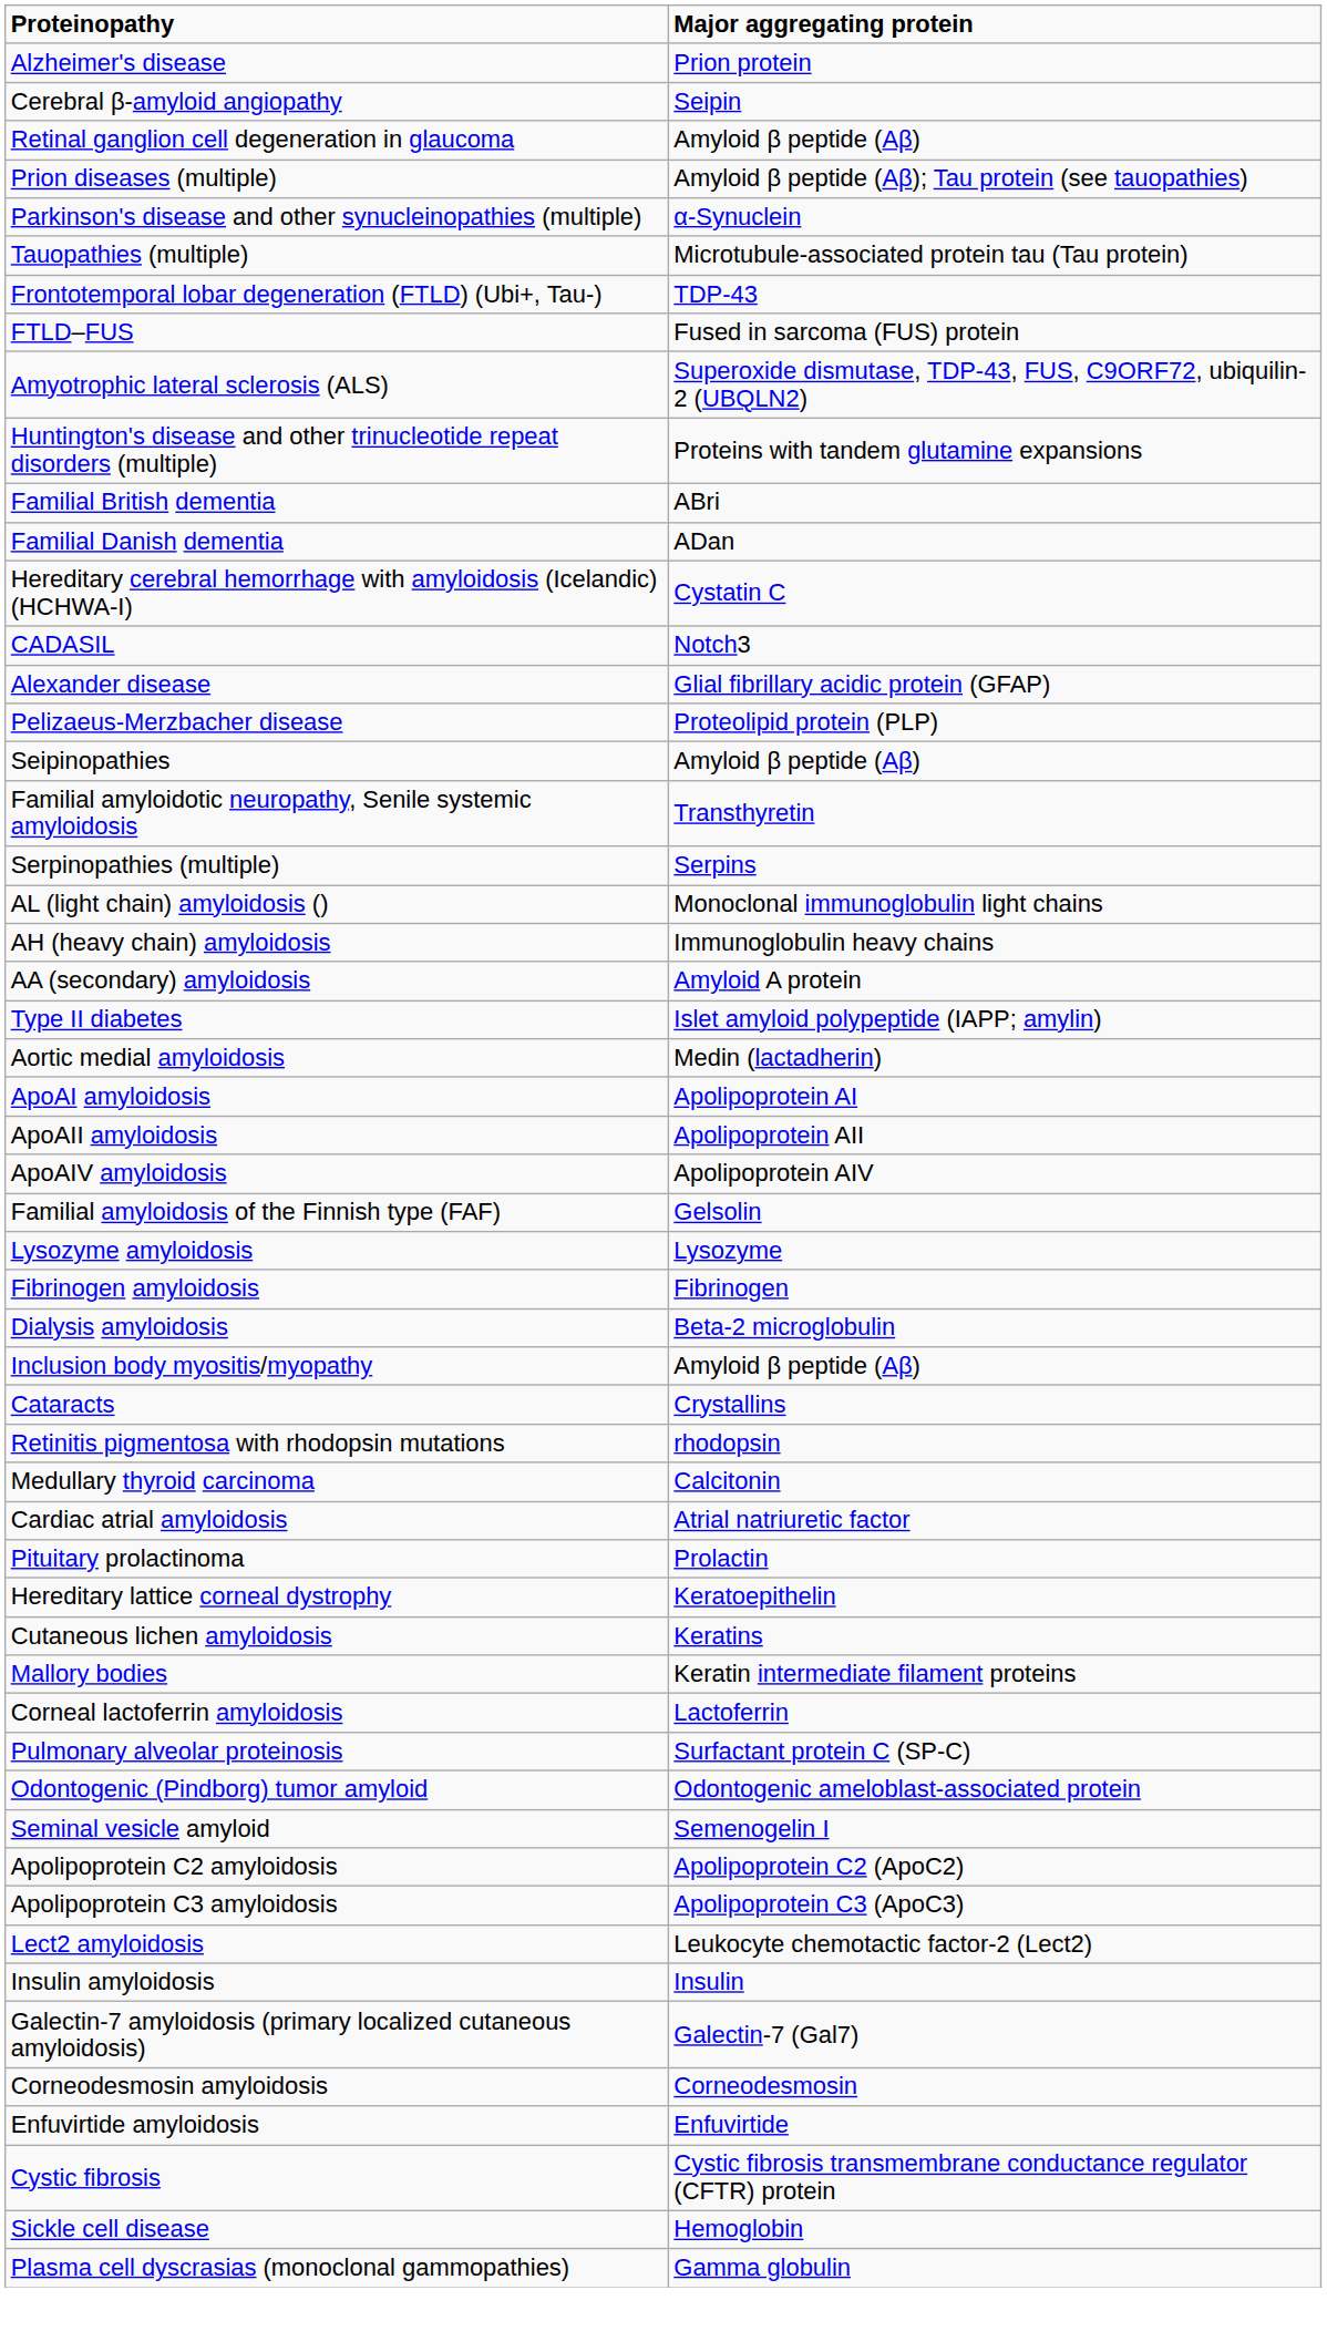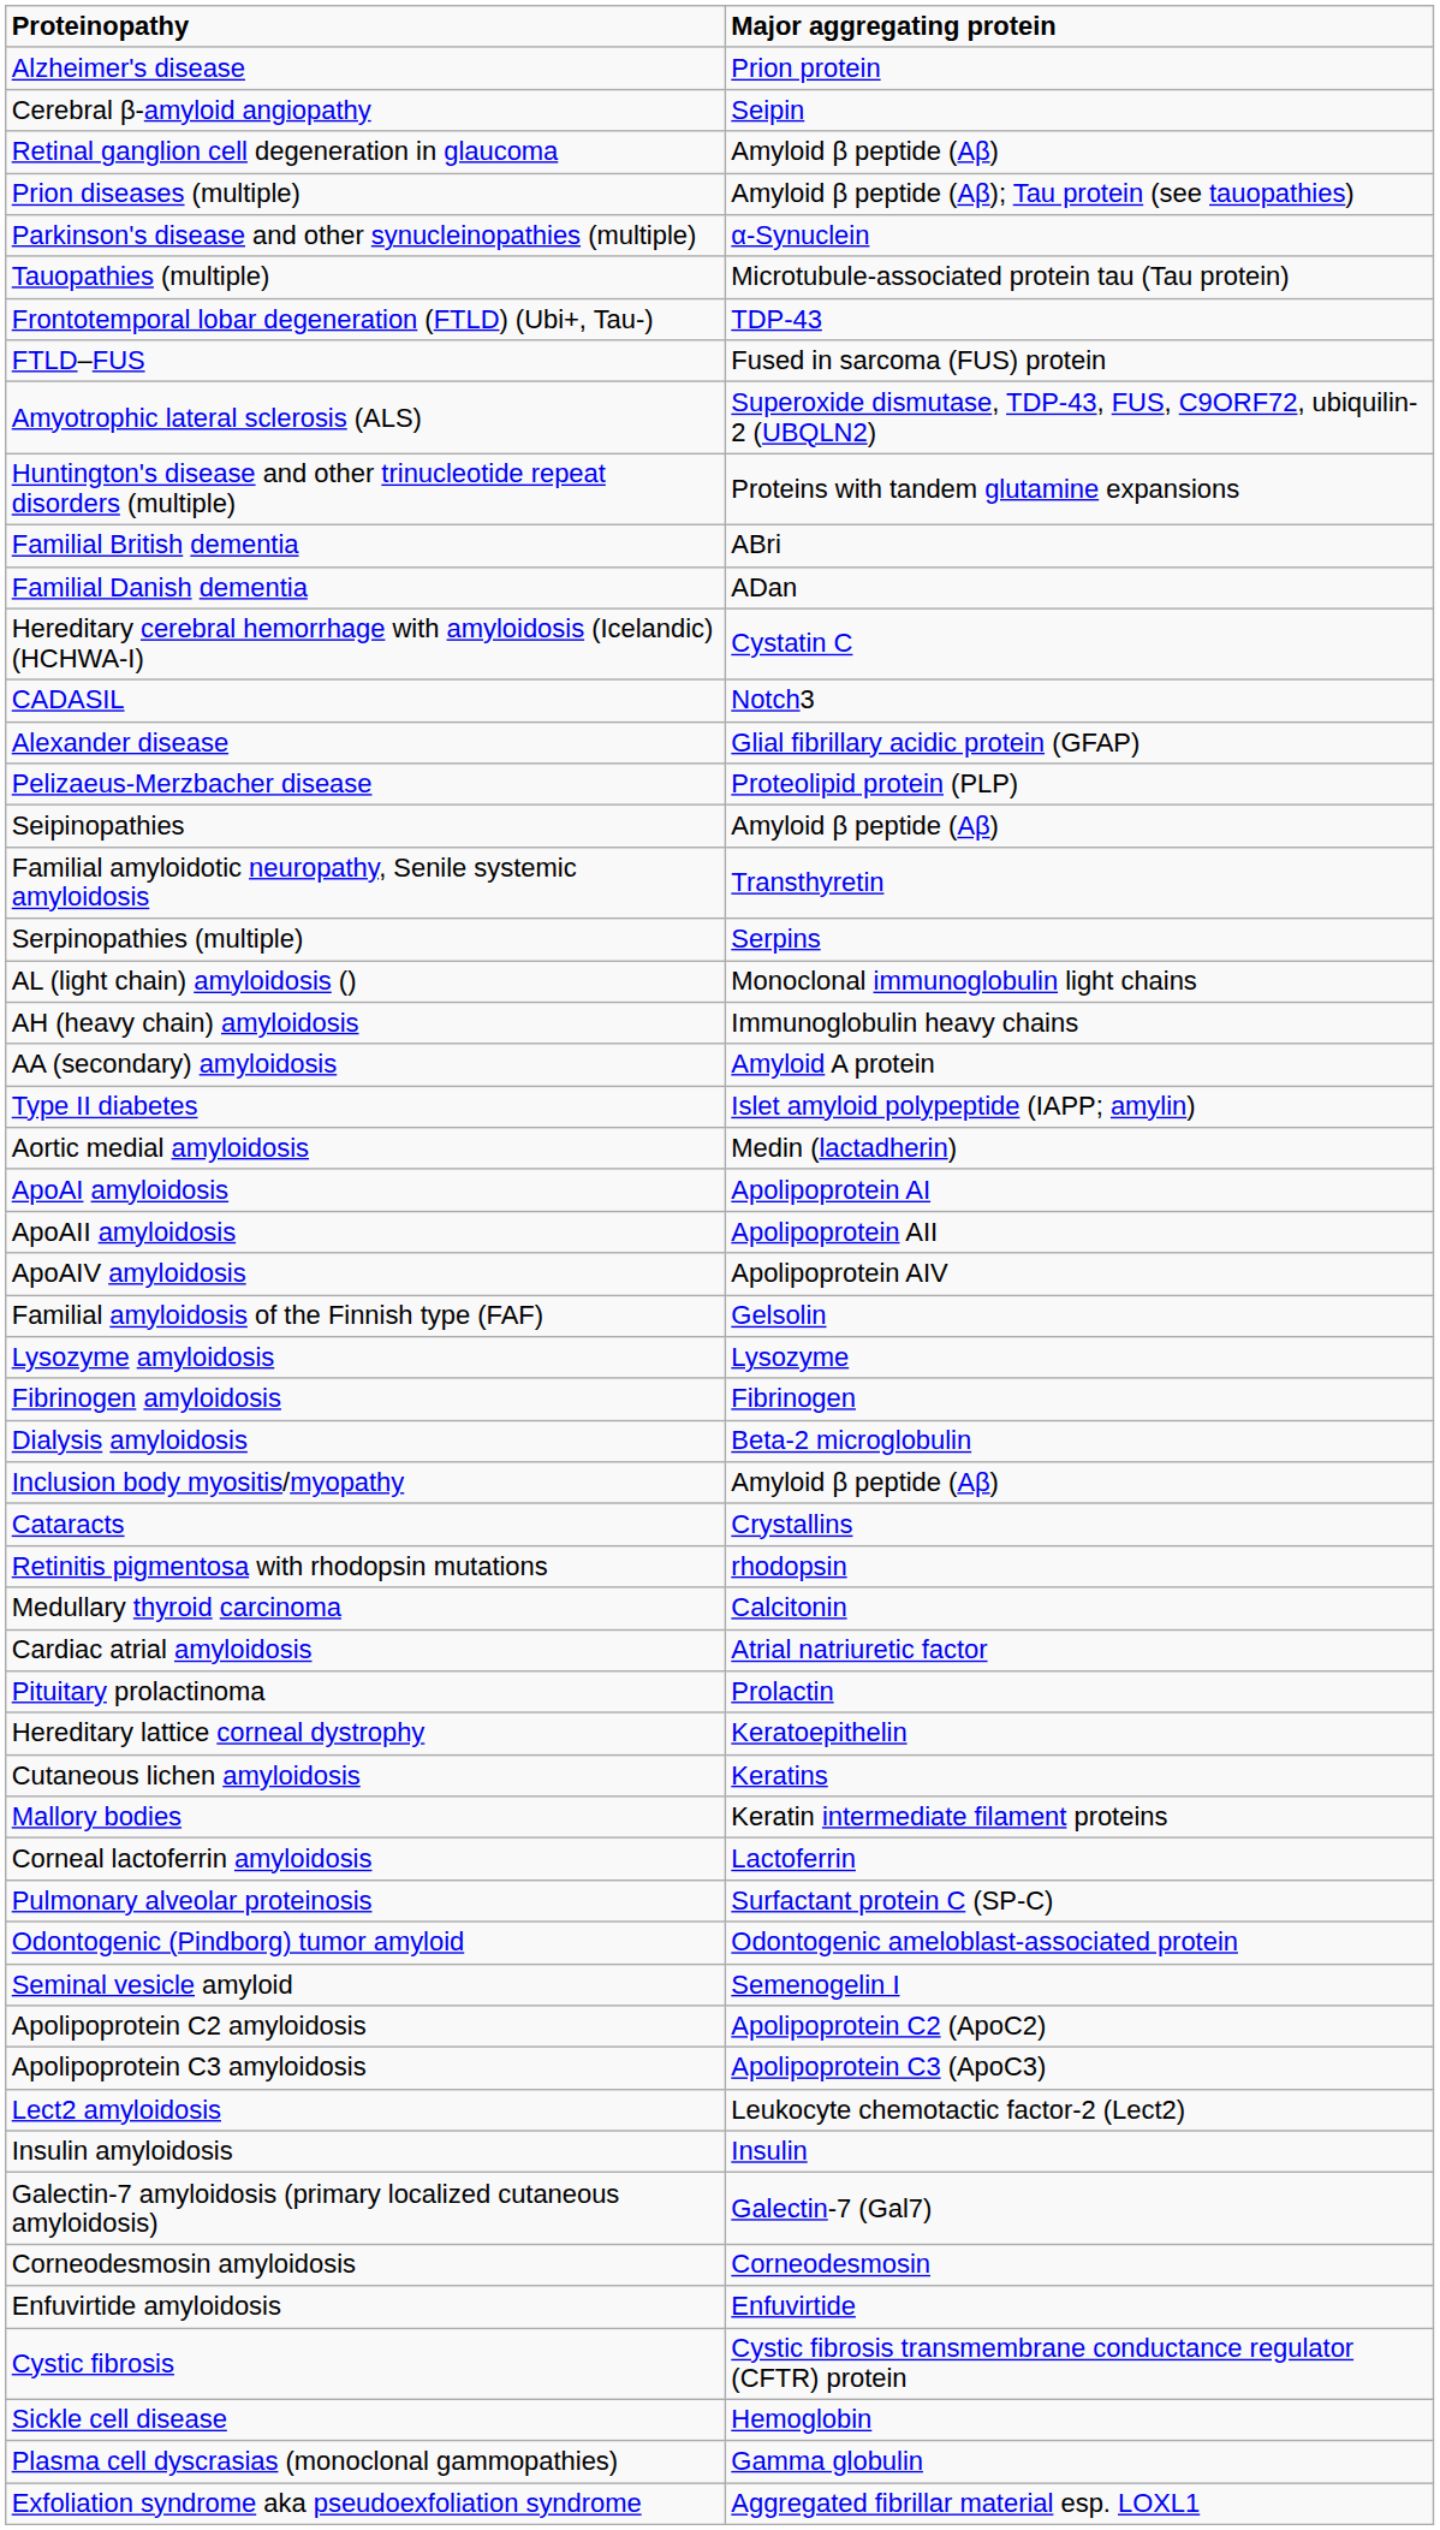 <table class="wikitable" border="1">
 <tr>
 <td><strong>Proteinopathy</strong></td>
 <td><strong>Major aggregating protein</strong></td>
 </tr>
 <tr>
 <td><a href='#'>Alzheimer's disease</a></td>
 <td><a href='#'>Prion protein</a></td>
 </tr>
 <tr>
 <td>Cerebral β-<a href='#'>amyloid angiopathy</a></td>
 <td><a href='#'>Seipin</a></td>
 </tr>
 <tr>
 <td><a href='#'>Retinal ganglion cell</a> degeneration in <a href='#'>glaucoma</a></td>
 <td>Amyloid β peptide (<a href='#'>Aβ</a>)</td>
 </tr>
 <tr>
 <td><a href='#'>Prion diseases</a> (multiple)</td>
 <td>Amyloid β peptide (<a href='#'>Aβ</a>); <a href='#'>Tau protein</a> (see <a href='#'>tauopathies</a>)</td>
 </tr>
 <tr>
 <td><a href='#'>Parkinson's disease</a> and other <a href='#'>synucleinopathies</a> (multiple)</td>
 <td><a href='#'>α-Synuclein</a></td>
 </tr>
 <tr>
 <td><a href='#'>Tauopathies</a> (multiple)</td>
 <td>Microtubule-associated protein tau (Tau protein)</td>
 </tr>
 <tr>
 <td><a href='#'>Frontotemporal lobar degeneration</a> (<a href='#'>FTLD</a>) (Ubi+, Tau-)</td>
 <td><a href='#'>TDP-43</a></td>
 </tr>
 <tr>
 <td><a href='#'>FTLD</a>–<a href='#'>FUS</a></td>
 <td>Fused in sarcoma (FUS) protein</td>
 </tr>
 <tr>
 <td><a href='#'>Amyotrophic lateral sclerosis</a> (ALS)</td>
 <td><a href='#'>Superoxide dismutase</a>, <a href='#'>TDP-43</a>, <a href='#'>FUS</a>, <a href='#'>C9ORF72</a>, ubiquilin-2 (<a href='#'>UBQLN2</a>)</td>
 </tr>
 <tr>
 <td><a href='#'>Huntington's disease</a> and other <a href='#'>trinucleotide repeat disorders</a> (multiple)</td>
 <td>Proteins with tandem <a href='#'>glutamine</a> expansions</td>
 </tr>
 <tr>
 <td><a href='#'>Familial British</a> <a href='#'>dementia</a></td>
 <td>ABri</td>
 </tr>
 <tr>
 <td><a href='#'>Familial Danish</a> <a href='#'>dementia</a></td>
 <td>ADan</td>
 </tr>
 <tr>
 <td>Hereditary <a href='#'>cerebral hemorrhage</a> with <a href='#'>amyloidosis</a> (Icelandic) (HCHWA-I)</td>
 <td><a href='#'>Cystatin C</a></td>
 </tr>
 <tr>
 <td><a href='#'>CADASIL</a></td>
 <td><a href='#'>Notch</a>3</td>
 </tr>
 <tr>
 <td><a href='#'>Alexander disease</a></td>
 <td><a href='#'>Glial fibrillary acidic protein</a> (GFAP)</td>
 </tr>
 <tr>
 <td><a href='#'>Pelizaeus-Merzbacher disease</a></td>
 <td><a href='#'>Proteolipid protein</a> (PLP)</td>
 </tr>
 <tr>
 <td>Seipinopathies</td>
 <td>Amyloid β peptide (<a href='#'>Aβ</a>)</td>
 </tr>
 <tr>
 <td>Familial amyloidotic <a href='#'>neuropathy</a>, Senile systemic <a href='#'>amyloidosis</a></td>
 <td><a href='#'>Transthyretin</a></td>
 </tr>
 <tr>
 <td>Serpinopathies (multiple)</td>
 <td><a href='#'>Serpins</a></td>
 </tr>
 <tr>
 <td>AL (light chain) <a href='#'>amyloidosis</a> ()</td>
 <td>Monoclonal <a href='#'>immunoglobulin</a> light chains</td>
 </tr>
 <tr>
 <td>AH (heavy chain) <a href='#'>amyloidosis</a></td>
 <td>Immunoglobulin heavy chains</td>
 </tr>
 <tr>
 <td>AA (secondary) <a href='#'>amyloidosis</a></td>
 <td><a href='#'>Amyloid</a> A protein</td>
 </tr>
 <tr>
 <td><a href='#'>Type II diabetes</a></td>
 <td><a href='#'>Islet amyloid polypeptide</a> (IAPP; <a href='#'>amylin</a>)</td>
 </tr>
 <tr>
 <td>Aortic medial <a href='#'>amyloidosis</a></td>
 <td>Medin (<a href='#'>lactadherin</a>)</td>
 </tr>
 <tr>
 <td><a href='#'>ApoAI</a> <a href='#'>amyloidosis</a></td>
 <td><a href='#'>Apolipoprotein AI</a></td>
 </tr>
 <tr>
 <td>ApoAII <a href='#'>amyloidosis</a></td>
 <td><a href='#'>Apolipoprotein</a> AII</td>
 </tr>
 <tr>
 <td>ApoAIV <a href='#'>amyloidosis</a></td>
 <td>Apolipoprotein AIV</td>
 </tr>
 <tr>
 <td>Familial <a href='#'>amyloidosis</a> of the Finnish type (FAF)</td>
 <td><a href='#'>Gelsolin</a></td>
 </tr>
 <tr>
 <td><a href='#'>Lysozyme</a> <a href='#'>amyloidosis</a></td>
 <td><a href='#'>Lysozyme</a></td>
 </tr>
 <tr>
 <td><a href='#'>Fibrinogen</a> <a href='#'>amyloidosis</a></td>
 <td><a href='#'>Fibrinogen</a></td>
 </tr>
 <tr>
 <td><a href='#'>Dialysis</a> <a href='#'>amyloidosis</a></td>
 <td><a href='#'>Beta-2 microglobulin</a></td>
 </tr>
 <tr>
 <td><a href='#'>Inclusion body myositis</a>/<a href='#'>myopathy</a></td>
 <td>Amyloid β peptide (<a href='#'>Aβ</a>)</td>
 </tr>
 <tr>
 <td><a href='#'>Cataracts</a></td>
 <td><a href='#'>Crystallins</a></td>
 </tr>
 <tr>
 <td><a href='#'>Retinitis pigmentosa</a> with rhodopsin mutations</td>
 <td><a href='#'>rhodopsin</a></td>
 </tr>
 <tr>
 <td>Medullary <a href='#'>thyroid</a> <a href='#'>carcinoma</a></td>
 <td><a href='#'>Calcitonin</a></td>
 </tr>
 <tr>
 <td>Cardiac atrial <a href='#'>amyloidosis</a></td>
 <td><a href='#'>Atrial natriuretic factor</a></td>
 </tr>
 <tr>
 <td><a href='#'>Pituitary</a> prolactinoma</td>
 <td><a href='#'>Prolactin</a></td>
 </tr>
 <tr>
 <td>Hereditary lattice <a href='#'>corneal dystrophy</a></td>
 <td><a href='#'>Keratoepithelin</a></td>
 </tr>
 <tr>
 <td>Cutaneous lichen <a href='#'>amyloidosis</a></td>
 <td><a href='#'>Keratins</a></td>
 </tr>
 <tr>
 <td><a href='#'>Mallory bodies</a></td>
 <td>Keratin <a href='#'>intermediate filament</a> proteins</td>
 </tr>
 <tr>
 <td>Corneal lactoferrin <a href='#'>amyloidosis</a></td>
 <td><a href='#'>Lactoferrin</a></td>
 </tr>
 <tr>
 <td><a href='#'>Pulmonary alveolar proteinosis</a></td>
 <td><a href='#'>Surfactant protein C</a> (SP-C)</td>
 </tr>
 <tr>
 <td><a href='#'>Odontogenic (Pindborg) tumor amyloid</a></td>
 <td><a href='#'>Odontogenic ameloblast-associated protein</a></td>
 </tr>
 <tr>
 <td><a href='#'>Seminal vesicle</a> amyloid</td>
 <td><a href='#'>Semenogelin I</a></td>
 </tr>
 <tr>
 <td>Apolipoprotein C2 amyloidosis</td>
 <td><a href='#'>Apolipoprotein C2</a> (ApoC2)</td>
 </tr>
 <tr>
 <td>Apolipoprotein C3 amyloidosis</td>
 <td><a href='#'>Apolipoprotein C3</a> (ApoC3)</td>
 </tr>
 <tr>
 <td><a href='#'>Lect2 amyloidosis</a></td>
 <td>Leukocyte chemotactic factor-2 (Lect2)</td>
 </tr>
 <tr>
 <td>Insulin amyloidosis</td>
 <td><a href='#'>Insulin</a></td>
 </tr>
 <tr>
 <td>Galectin-7 amyloidosis (primary localized cutaneous amyloidosis)</td>
 <td><a href='#'>Galectin</a>-7 (Gal7)</td>
 </tr>
 <tr>
 <td>Corneodesmosin amyloidosis</td>
 <td><a href='#'>Corneodesmosin</a></td>
 </tr>
 <tr>
 <td>Enfuvirtide amyloidosis</td>
 <td><a href='#'>Enfuvirtide</a></td>
 </tr>
 <tr>
 <td><a href='#'>Cystic fibrosis</a></td>
 <td><a href='#'>Cystic fibrosis transmembrane conductance regulator</a> (CFTR) protein</td>
 </tr>
 <tr>
 <td><a href='#'>Sickle cell disease</a></td>
 <td><a href='#'>Hemoglobin</a></td>
 </tr>
 <tr>
 <td><a href='#'>Plasma cell dyscrasias</a> (monoclonal gammopathies)</td>
 <td><a href='#'>Gamma globulin</a></td>
 </tr>
+<tr>
+<td><a href='#'>Exfoliation syndrome</a> aka <a href='#'>pseudoexfoliation syndrome</a></td>
+<td><a href='#'>Aggregated fibrillar material</a> esp. <a href='#'>LOXL1</a></td>
+</tr>
 </table>
